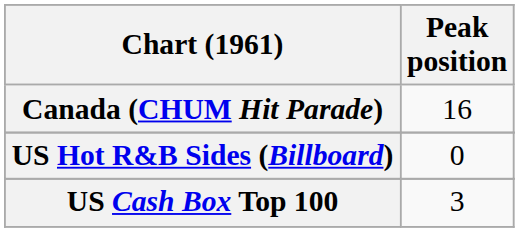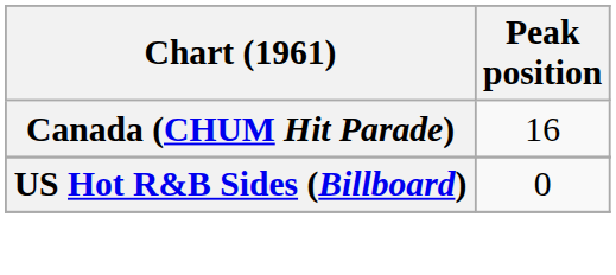 <table class="wikitable plainrowheaders sortable">
 <tr>
 <th>Chart (1961)</th>
 <th>Peak<br>position</th>
 </tr>
 <tr>
 <th scope="row">Canada (<a href='#'>CHUM</a> <em>Hit Parade</em>)</th>
 <td style="text-align:center;">16</td>
 </tr>
 <tr>
 </tr>
 <tr>
 <th scope="row">US <a href='#'>Hot R&B Sides</a> (<em><a href='#'>Billboard</a></em>)</th>
 <td style="text-align:center;">0</td>
 </tr>
 <tr>
 </tr>
-<tr>
-<th scope="row">US <a href='#'><em>Cash Box</em></a> Top 100</th>
-<td align="center">3</td>
-</tr>
 </table>
